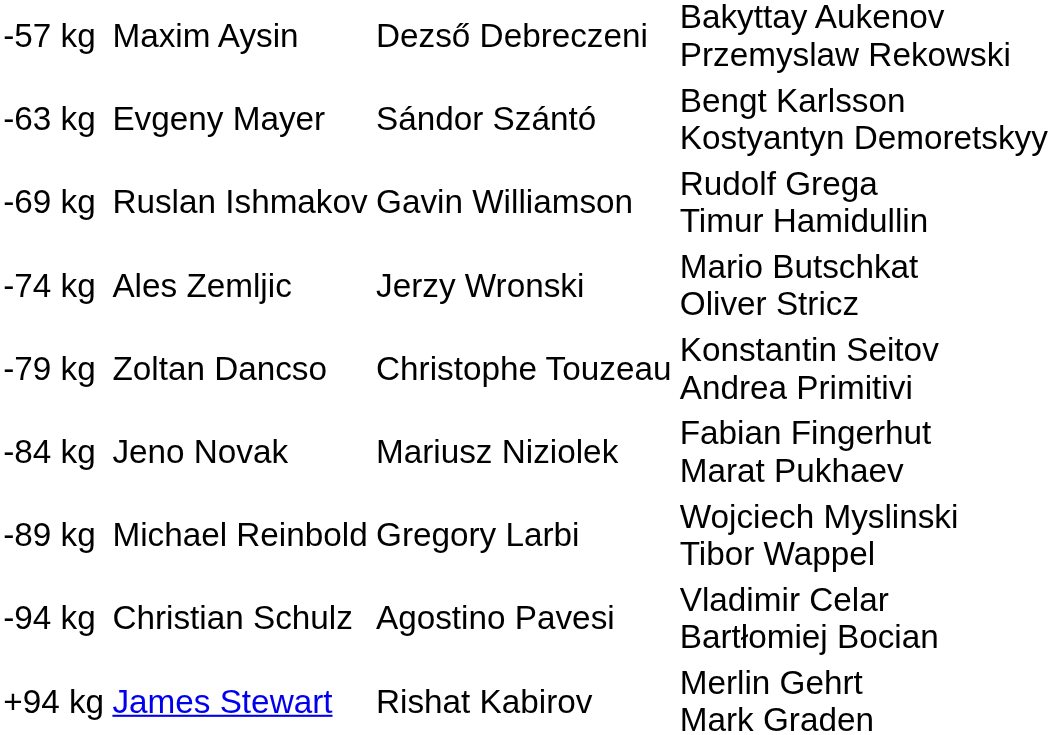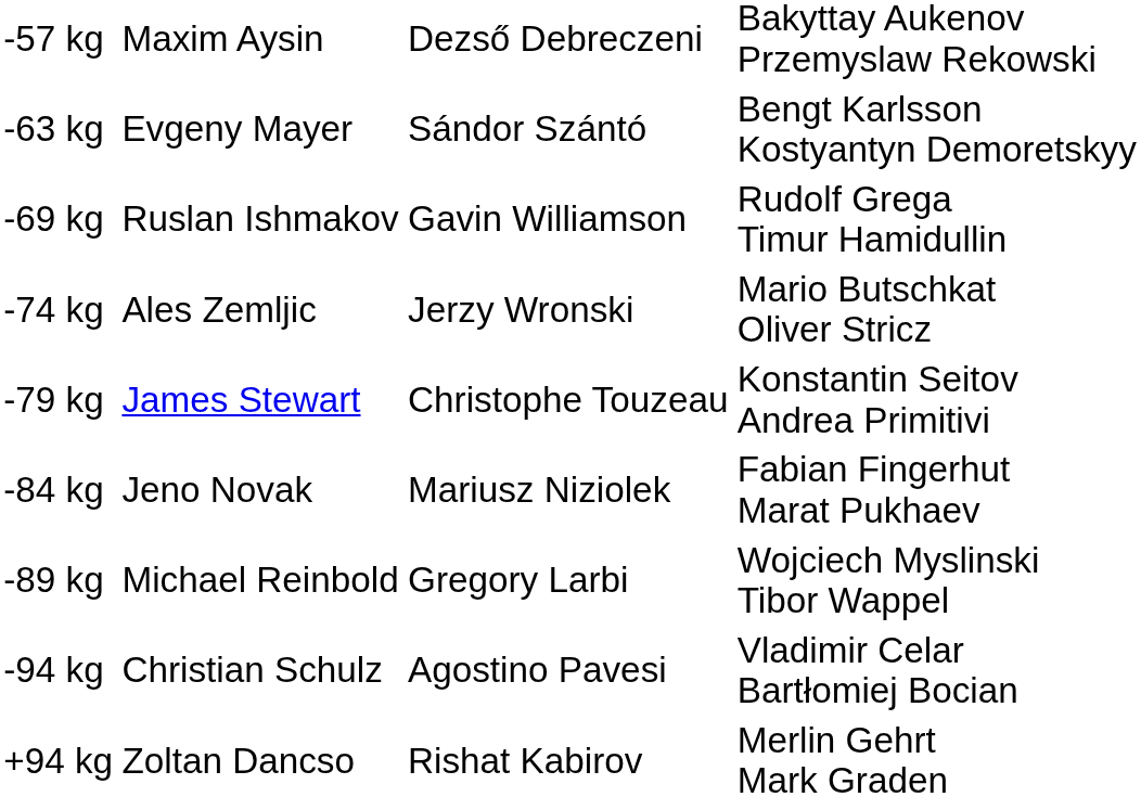 <table>
 <tr>
 <td>-57 kg</td>
 <td>Maxim Aysin </td>
 <td>Dezső Debreczeni </td>
 <td>Bakyttay Aukenov <br>Przemyslaw Rekowski </td>
 </tr>
 <tr>
 <td>-63 kg</td>
 <td>Evgeny Mayer </td>
 <td>Sándor Szántó </td>
 <td>Bengt Karlsson <br>Kostyantyn Demoretskyy </td>
 </tr>
 <tr>
 <td>-69 kg</td>
 <td>Ruslan Ishmakov </td>
 <td>Gavin Williamson </td>
 <td>Rudolf Grega <br>Timur Hamidullin </td>
 </tr>
 <tr>
 <td>-74 kg</td>
 <td>Ales Zemljic </td>
 <td>Jerzy Wronski </td>
 <td>Mario Butschkat <br>Oliver Stricz </td>
 </tr>
 <tr>
 <td>-79 kg</td>
-<td>Zoltan Dancso </td>
+<td><a href='#'>James Stewart</a> </td>
 <td>Christophe Touzeau </td>
 <td>Konstantin Seitov <br>Andrea Primitivi </td>
 </tr>
 <tr>
 <td>-84 kg</td>
 <td>Jeno Novak </td>
 <td>Mariusz Niziolek </td>
 <td>Fabian Fingerhut <br>Marat Pukhaev </td>
 </tr>
 <tr>
 <td>-89 kg</td>
 <td>Michael Reinbold </td>
 <td>Gregory Larbi </td>
 <td>Wojciech Myslinski <br>Tibor Wappel </td>
 </tr>
 <tr>
 <td>-94 kg</td>
 <td>Christian Schulz </td>
 <td>Agostino Pavesi </td>
 <td>Vladimir Celar <br>Bartłomiej Bocian </td>
 </tr>
 <tr>
 <td>+94 kg</td>
-<td><a href='#'>James Stewart</a> </td>
+<td>Zoltan Dancso </td>
 <td>Rishat Kabirov </td>
 <td>Merlin Gehrt <br>Mark Graden </td>
 </tr>
 <tr>
 </tr>
 </table>
